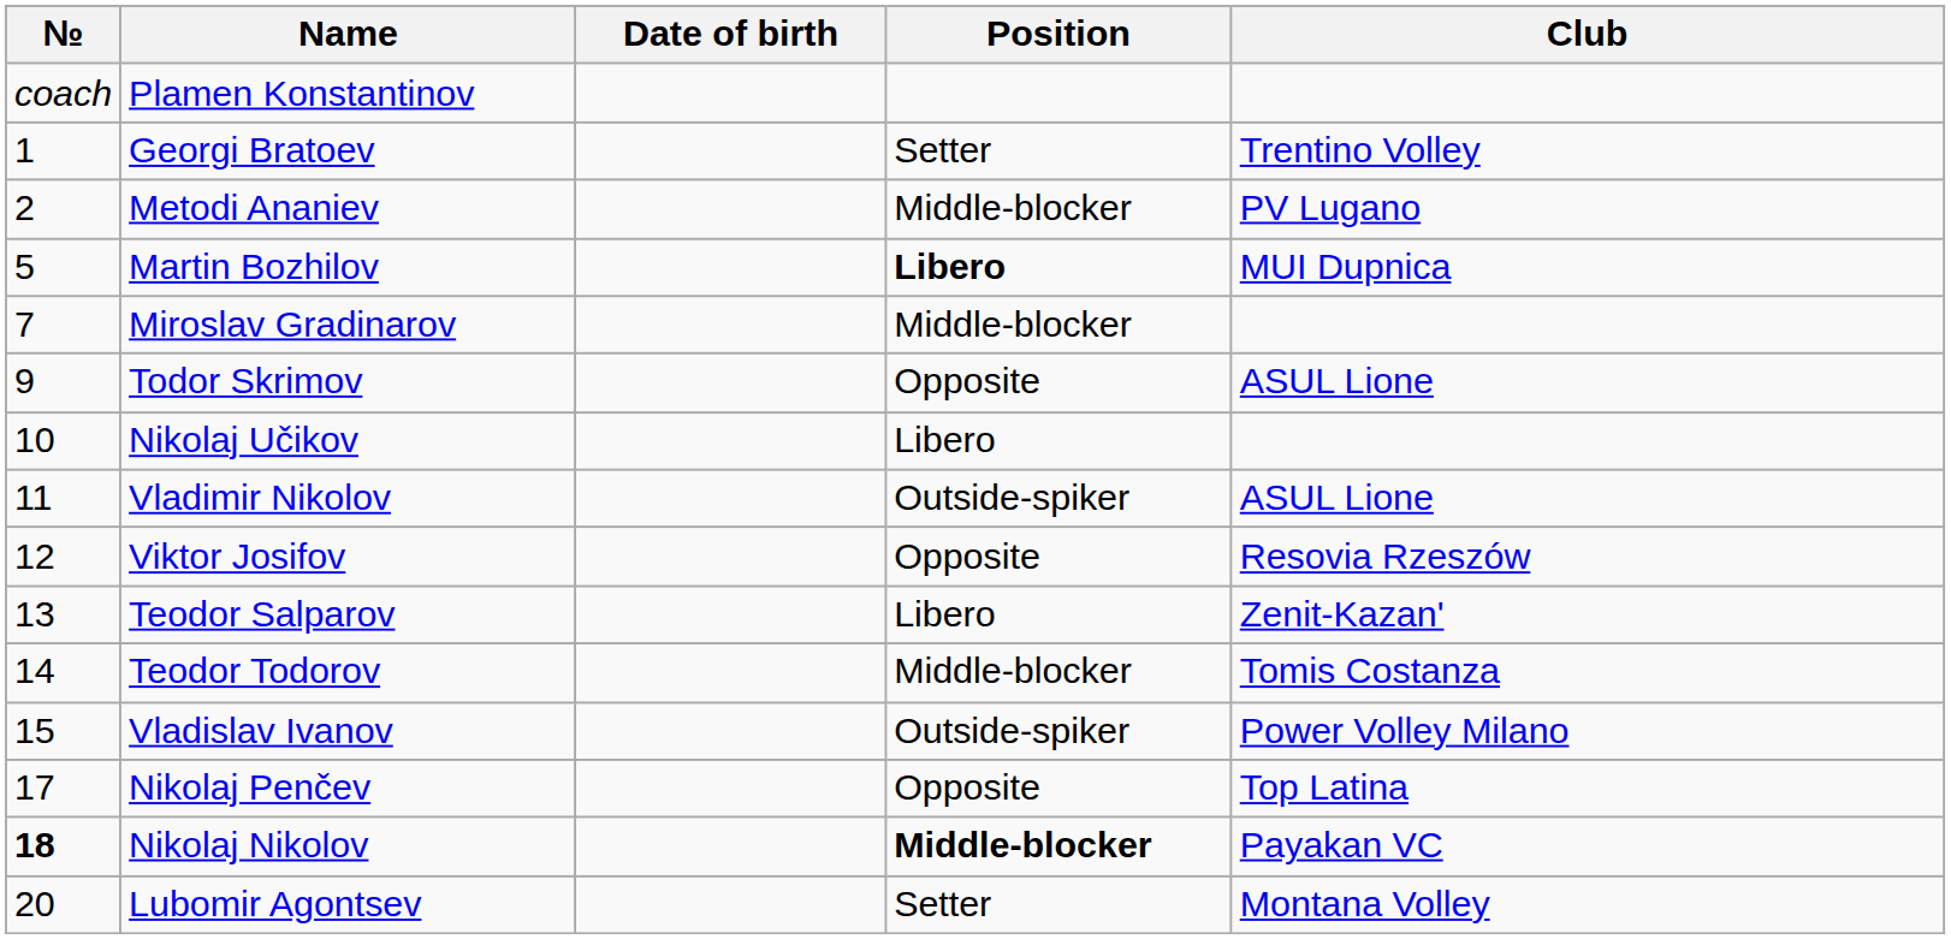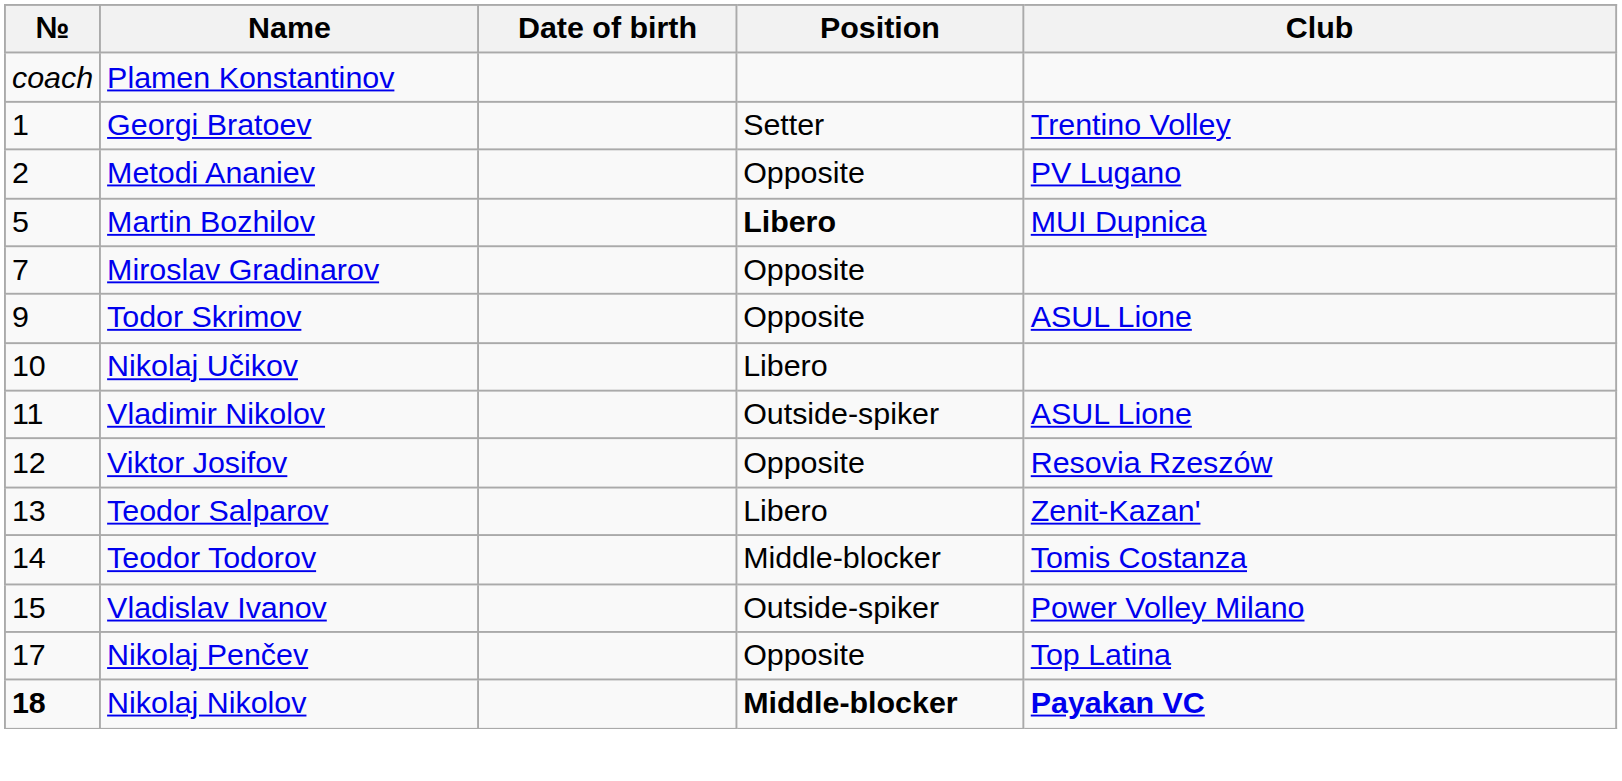 <table class=wikitable sortable style=font-size:100%; text-align:center;>
 <tr>
 <th>№</th>
 <th style=width:12em>Name</th>
 <th style=width:8em>Date of birth</th>
 <th style=width:9em>Position</th>
 <th style=width:19em>Club</th>
 </tr>
 <tr>
 <td><em>coach</em></td>
 <td><a href='#'>Plamen Konstantinov</a></td>
 <td></td>
 <td></td>
 </tr>
 <tr>
 <td>1</td>
 <td><a href='#'>Georgi Bratoev</a></td>
 <td></td>
 <td>Setter</td>
 <td> <a href='#'>Trentino Volley</a></td>
 </tr>
 <tr>
 <td>2</td>
 <td><a href='#'>Metodi Ananiev</a></td>
 <td></td>
-<td>Middle-blocker</td>
+<td>Opposite</td>
 <td> <a href='#'>PV Lugano</a></td>
 </tr>
 <tr>
 <td>5</td>
 <td><a href='#'>Martin Bozhilov</a></td>
 <td></td>
 <td><strong>Libero</strong></td>
 <td> <a href='#'>MUI Dupnica</a></td>
 </tr>
 <tr>
 <td>7</td>
 <td><a href='#'>Miroslav Gradinarov</a></td>
 <td></td>
-<td>Middle-blocker</td>
+<td>Opposite</td>
 <td></td>
 </tr>
 <tr>
 <td>9</td>
 <td><a href='#'>Todor Skrimov</a></td>
 <td></td>
 <td>Opposite</td>
 <td> <a href='#'>ASUL Lione</a></td>
 </tr>
 <tr>
 <td>10</td>
 <td><a href='#'>Nikolaj Učikov</a></td>
 <td></td>
 <td>Libero</td>
 <td></td>
 </tr>
 <tr>
 <td>11</td>
 <td><a href='#'>Vladimir Nikolov</a></td>
 <td></td>
 <td>Outside-spiker</td>
 <td> <a href='#'>ASUL Lione</a></td>
 </tr>
 <tr>
 <td>12</td>
 <td><a href='#'>Viktor Josifov</a></td>
 <td></td>
 <td>Opposite</td>
 <td> <a href='#'>Resovia Rzeszów</a></td>
 </tr>
 <tr>
 <td>13</td>
 <td><a href='#'>Teodor Salparov</a></td>
 <td></td>
 <td>Libero</td>
 <td> <a href='#'>Zenit-Kazan'</a></td>
 </tr>
 <tr>
 <td>14</td>
 <td><a href='#'>Teodor Todorov</a></td>
 <td></td>
 <td>Middle-blocker</td>
 <td> <a href='#'>Tomis Costanza</a></td>
 </tr>
 <tr>
 <td>15</td>
 <td><a href='#'>Vladislav Ivanov</a></td>
 <td></td>
 <td>Outside-spiker</td>
 <td> <a href='#'>Power Volley Milano</a></td>
 </tr>
 <tr>
 <td>17</td>
 <td><a href='#'>Nikolaj Penčev</a></td>
 <td></td>
 <td>Opposite</td>
 <td> <a href='#'>Top Latina</a></td>
 </tr>
 <tr>
 <td><strong>18</strong></td>
 <td><a href='#'>Nikolaj Nikolov</a></td>
 <td></td>
 <td><strong>Middle-blocker</strong></td>
-<td> <a href='#'>Payakan VC</a></td>
-</tr>
-<tr>
-<td>20</td>
-<td><a href='#'>Lubomir Agontsev</a></td>
-<td></td>
-<td>Setter</td>
-<td> <a href='#'>Montana Volley</a></td>
+<td><strong> <a href='#'>Payakan VC</a></strong></td>
 </tr>
 </table>
